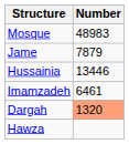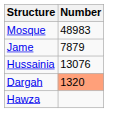 <table class="wikitable">
 <tr>
 <th>Structure</th>
 <th>Number</th>
 </tr>
 <tr>
 <td><a href='#'>Mosque</a></td>
 <td>48983</td>
 </tr>
 <tr>
 <td><a href='#'>Jame</a></td>
 <td>7879</td>
 </tr>
 <tr>
 <td><a href='#'>Hussainia</a></td>
-<td>13446</td>
-</tr>
-<tr>
-<td><a href='#'>Imamzadeh</a></td>
-<td>6461</td>
+<td>13076</td>
 </tr>
 <tr>
 <td><a href='#'>Dargah</a></td>
 <td style="background: lightsalmon;">1320</td>
 </tr>
 <tr>
 <td><a href='#'>Hawza</a></td>
 <td></td>
 </tr>
 </table>
